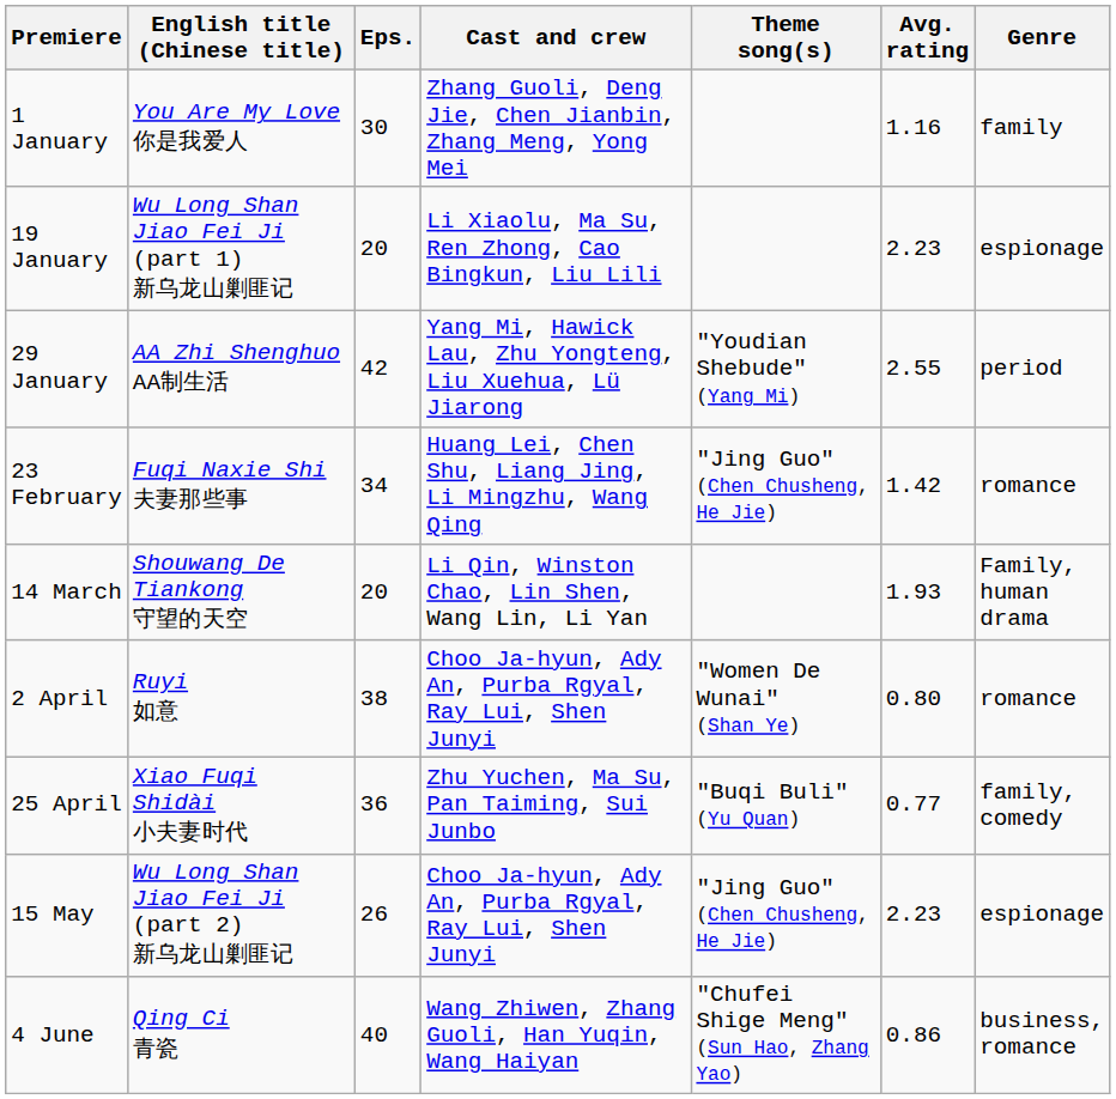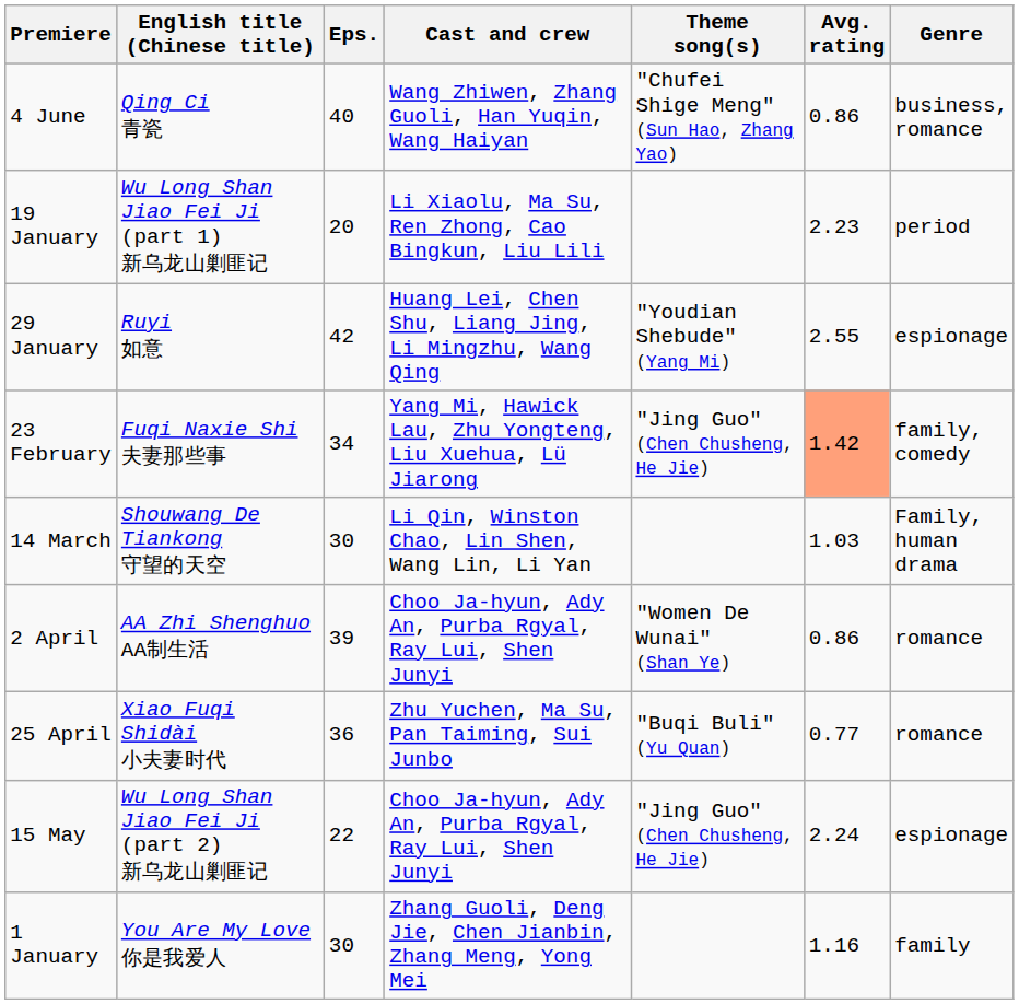 <table class="wikitable sortable" width="100%" style="text-align: left">
 <tr>
 <th align=center width=8% bgcolor="silver">Premiere</th>
 <th align=center width=25% bgcolor="silver">English title <br> (Chinese title)</th>
 <th align=center width=1% bgcolor="silver">Eps.</th>
 <th align=center width=30% bgcolor="silver">Cast and crew</th>
 <th align=center width=20% bgcolor="silver">Theme song(s)</th>
 <th align=center width=1% bgcolor="silver">Avg. rating</th>
 <th align=center width=10% bgcolor="silver">Genre</th>
 </tr>
 <tr ---->
-<td>1 January</td>
-<td><em><a href='#'>You Are My Love</a></em> <br>你是我爱人</td>
-<td>30</td>
-<td><a href='#'>Zhang Guoli</a>, <a href='#'>Deng Jie</a>, <a href='#'>Chen Jianbin</a>, <a href='#'>Zhang Meng</a>, <a href='#'>Yong Mei</a></td>
-<td></td>
-<td>1.16</td>
-<td>family</td>
+<td>4 June</td>
+<td><em><a href='#'>Qing Ci</a></em> <br>青瓷</td>
+<td>40</td>
+<td><a href='#'>Wang Zhiwen</a>, <a href='#'>Zhang Guoli</a>, <a href='#'>Han Yuqin</a>, <a href='#'>Wang Haiyan</a></td>
+<td>"Chufei Shige Meng"<br><small>(<a href='#'>Sun Hao</a>, <a href='#'>Zhang Yao</a>)</small></td>
+<td>0.86</td>
+<td>business, romance</td>
 </tr>
 <tr ---->
 <td>19 January</td>
 <td><em><a href='#'>Wu Long Shan Jiao Fei Ji</a></em> (part 1) <br>新乌龙山剿匪记</td>
 <td>20</td>
 <td><a href='#'>Li Xiaolu</a>, <a href='#'>Ma Su</a>, <a href='#'>Ren Zhong</a>, <a href='#'>Cao Bingkun</a>, <a href='#'>Liu Lili</a></td>
 <td></td>
 <td>2.23</td>
-<td>espionage</td>
+<td>period</td>
 </tr>
 <tr ---->
 <td>29 January</td>
-<td><em><a href='#'>AA Zhi Shenghuo</a></em> <br>AA制生活</td>
+<td><em><a href='#'>Ruyi</a></em> <br>如意</td>
 <td>42</td>
-<td><a href='#'>Yang Mi</a>, <a href='#'>Hawick Lau</a>, <a href='#'>Zhu Yongteng</a>, <a href='#'>Liu Xuehua</a>, <a href='#'>Lü Jiarong</a></td>
+<td><a href='#'>Huang Lei</a>, <a href='#'>Chen Shu</a>, <a href='#'>Liang Jing</a>, <a href='#'>Li Mingzhu</a>, <a href='#'>Wang Qing</a></td>
 <td>"Youdian Shebude"<br><small>(<a href='#'>Yang Mi</a>)</small></td>
 <td>2.55</td>
-<td>period</td>
+<td>espionage</td>
 </tr>
 <tr ---->
 <td>23 February</td>
 <td><em><a href='#'>Fuqi Naxie Shi</a></em> <br>夫妻那些事</td>
 <td>34</td>
-<td><a href='#'>Huang Lei</a>, <a href='#'>Chen Shu</a>, <a href='#'>Liang Jing</a>, <a href='#'>Li Mingzhu</a>, <a href='#'>Wang Qing</a></td>
+<td><a href='#'>Yang Mi</a>, <a href='#'>Hawick Lau</a>, <a href='#'>Zhu Yongteng</a>, <a href='#'>Liu Xuehua</a>, <a href='#'>Lü Jiarong</a></td>
 <td>"Jing Guo"<br><small>(<a href='#'>Chen Chusheng</a>, <a href='#'>He Jie</a>)</small></td>
-<td>1.42</td>
-<td>romance</td>
+<td style="background: lightsalmon;">1.42</td>
+<td>family, comedy</td>
 </tr>
 <tr ---->
 <td>14 March</td>
 <td><em><a href='#'>Shouwang De Tiankong</a></em> <br>守望的天空</td>
-<td>20</td>
+<td>30</td>
 <td><a href='#'>Li Qin</a>, <a href='#'>Winston Chao</a>, <a href='#'>Lin Shen</a>, Wang Lin, Li Yan</td>
 <td></td>
-<td>1.93</td>
+<td>1.03</td>
 <td>Family, human drama</td>
 </tr>
 <tr ---->
 <td>2 April</td>
-<td><em><a href='#'>Ruyi</a></em> <br>如意</td>
-<td>38</td>
+<td><em><a href='#'>AA Zhi Shenghuo</a></em> <br>AA制生活</td>
+<td>39</td>
 <td><a href='#'>Choo Ja-hyun</a>, <a href='#'>Ady An</a>, <a href='#'>Purba Rgyal</a>, <a href='#'>Ray Lui</a>, <a href='#'>Shen Junyi</a></td>
 <td>"Women De Wunai"<br><small>(<a href='#'>Shan Ye</a>)</small></td>
-<td>0.80</td>
+<td>0.86</td>
 <td>romance</td>
 </tr>
 <tr ---->
 <td>25 April</td>
 <td><em><a href='#'>Xiao Fuqi Shidài</a></em> <br>小夫妻时代</td>
 <td>36</td>
 <td><a href='#'>Zhu Yuchen</a>, <a href='#'>Ma Su</a>, <a href='#'>Pan Taiming</a>, <a href='#'>Sui Junbo</a></td>
 <td>"Buqi Buli"<br><small>(<a href='#'>Yu Quan</a>)</small></td>
 <td>0.77</td>
-<td>family, comedy</td>
+<td>romance</td>
 </tr>
 <tr ---->
 <td>15 May</td>
 <td><em><a href='#'>Wu Long Shan Jiao Fei Ji</a></em> (part 2) <br>新乌龙山剿匪记</td>
-<td>26</td>
+<td>22</td>
 <td><a href='#'>Choo Ja-hyun</a>, <a href='#'>Ady An</a>, <a href='#'>Purba Rgyal</a>, <a href='#'>Ray Lui</a>, <a href='#'>Shen Junyi</a></td>
 <td>"Jing Guo"<br><small>(<a href='#'>Chen Chusheng</a>, <a href='#'>He Jie</a>)</small></td>
-<td>2.23</td>
+<td>2.24</td>
 <td>espionage</td>
 </tr>
 <tr ---->
-<td>4 June</td>
-<td><em><a href='#'>Qing Ci</a></em> <br>青瓷</td>
-<td>40</td>
-<td><a href='#'>Wang Zhiwen</a>, <a href='#'>Zhang Guoli</a>, <a href='#'>Han Yuqin</a>, <a href='#'>Wang Haiyan</a></td>
-<td>"Chufei Shige Meng"<br><small>(<a href='#'>Sun Hao</a>, <a href='#'>Zhang Yao</a>)</small></td>
-<td>0.86</td>
-<td>business, romance</td>
+<td>1 January</td>
+<td><em><a href='#'>You Are My Love</a></em> <br>你是我爱人</td>
+<td>30</td>
+<td><a href='#'>Zhang Guoli</a>, <a href='#'>Deng Jie</a>, <a href='#'>Chen Jianbin</a>, <a href='#'>Zhang Meng</a>, <a href='#'>Yong Mei</a></td>
+<td></td>
+<td>1.16</td>
+<td>family</td>
 </tr>
 </table>
